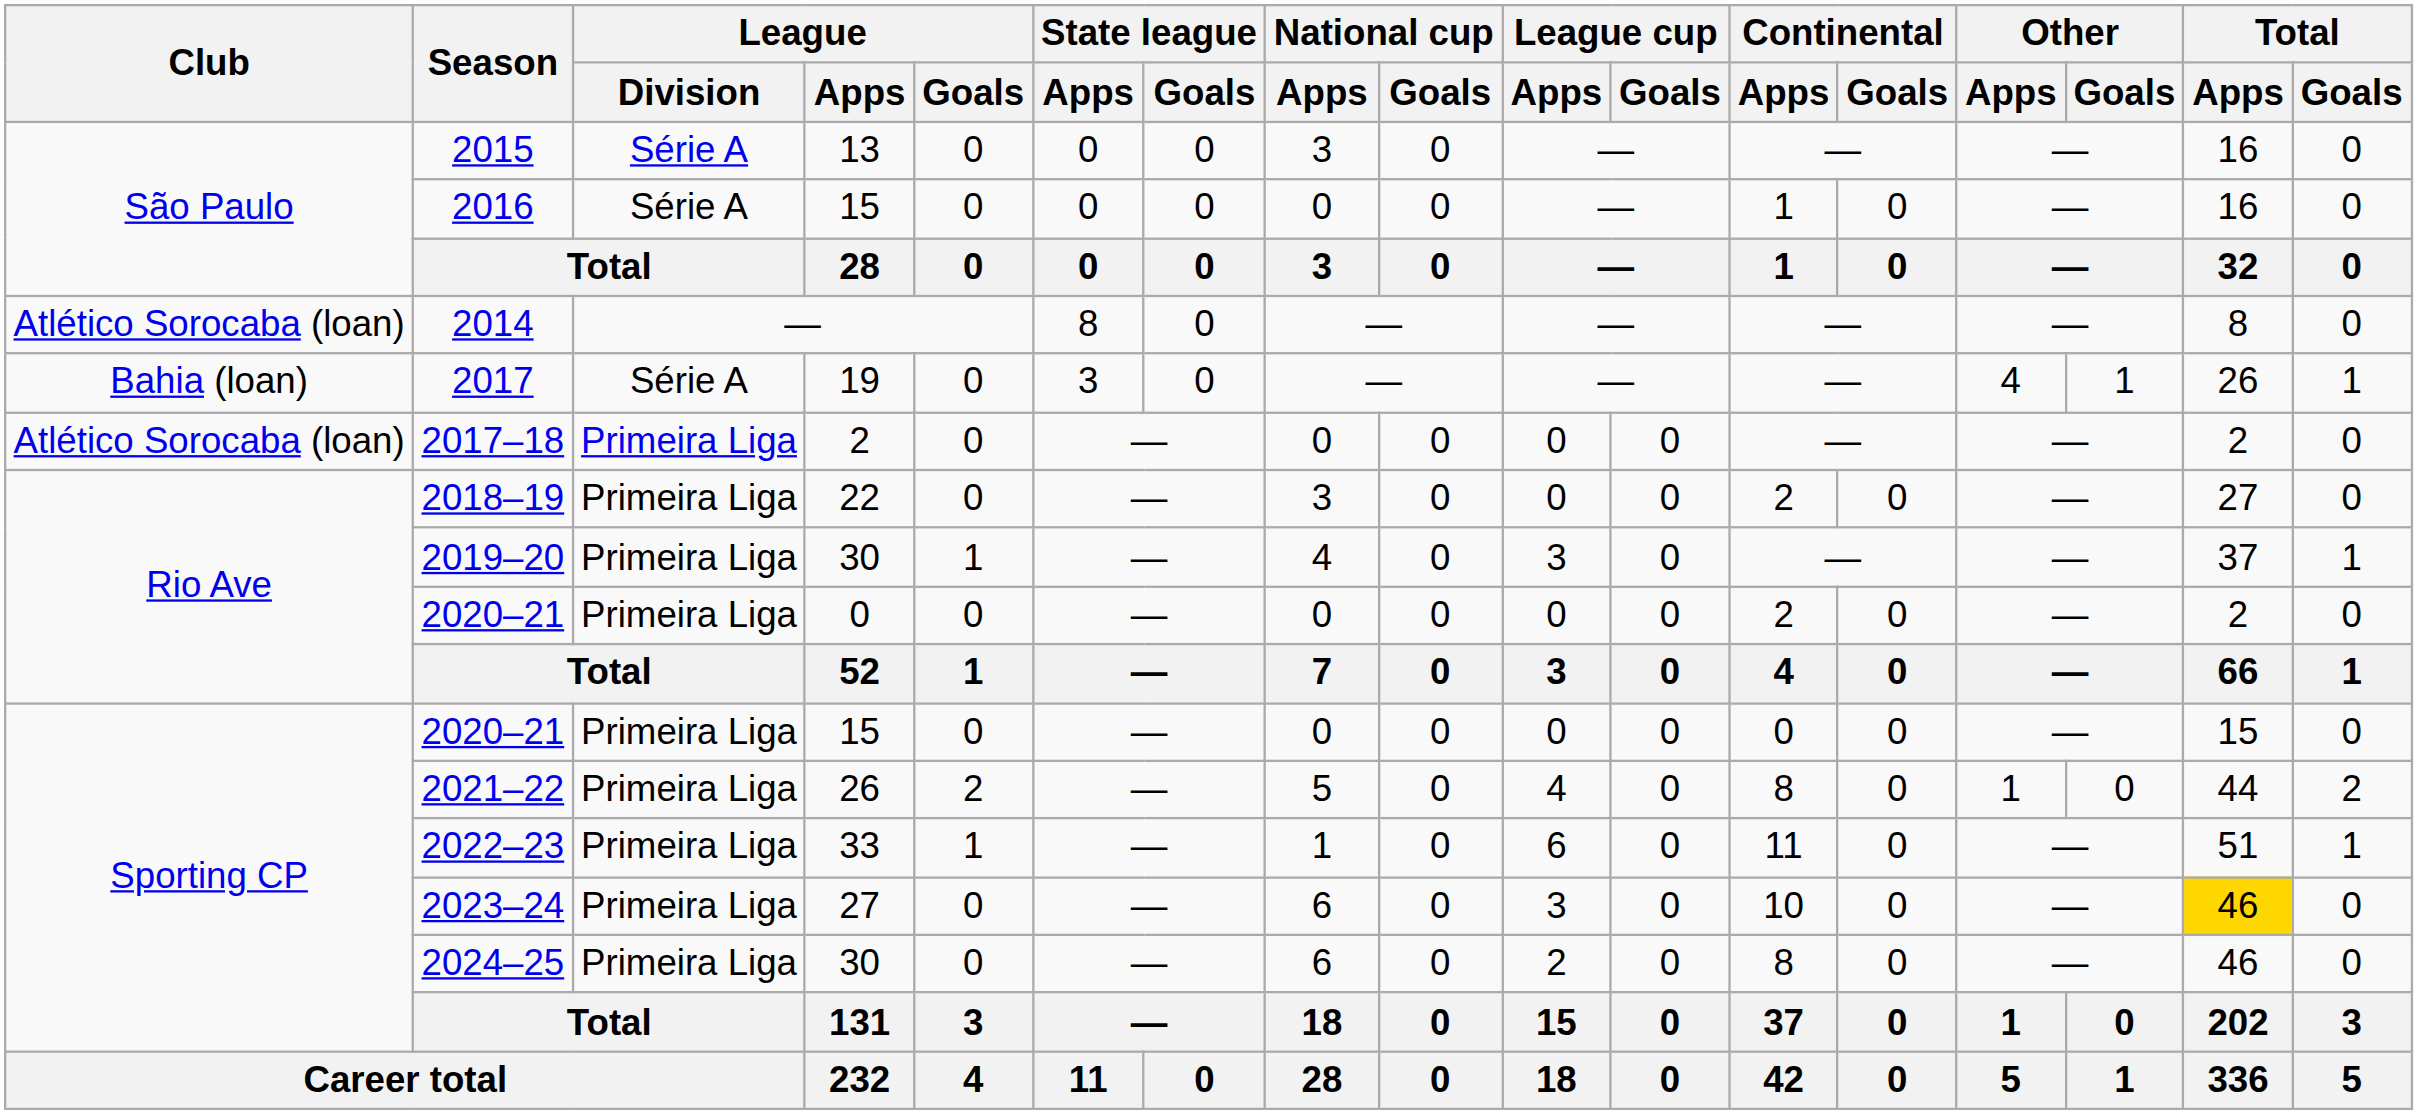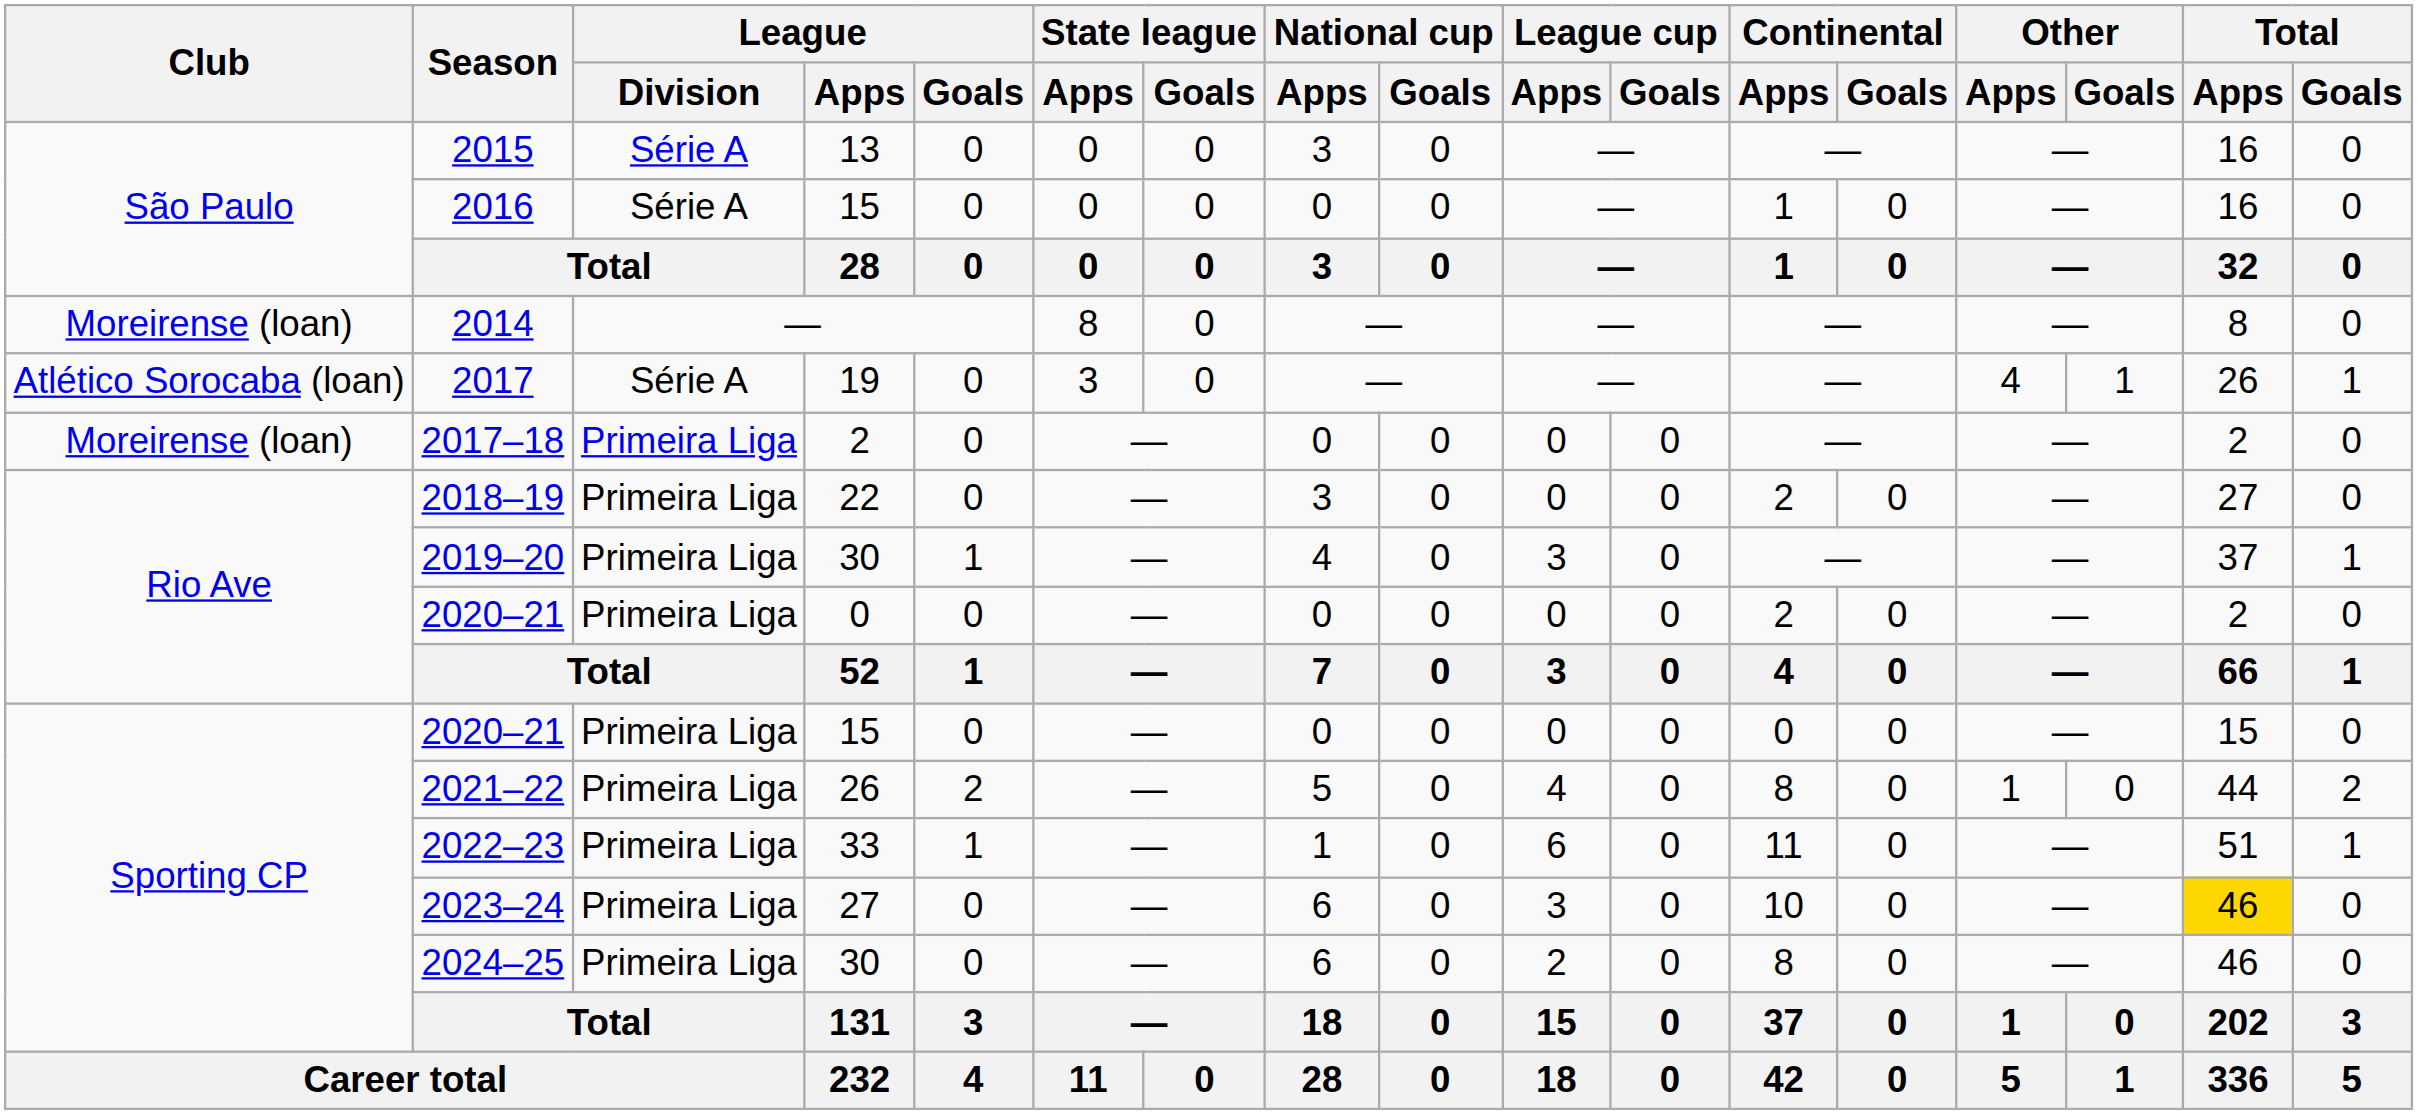 <table class="wikitable" style="text-align: center;">
 <tr>
 <th rowspan="2">Club</th>
 <th rowspan="2">Season</th>
 <th colspan="3">League</th>
 <th colspan="2">State league</th>
 <th colspan="2">National cup</th>
 <th colspan="2">League cup</th>
 <th colspan="2">Continental</th>
 <th colspan="2">Other</th>
 <th colspan="2">Total</th>
 </tr>
 <tr>
 <th>Division</th>
 <th>Apps</th>
 <th>Goals</th>
 <th>Apps</th>
 <th>Goals</th>
 <th>Apps</th>
 <th>Goals</th>
 <th>Apps</th>
 <th>Goals</th>
 <th>Apps</th>
 <th>Goals</th>
 <th>Apps</th>
 <th>Goals</th>
 <th>Apps</th>
 <th>Goals</th>
 </tr>
 <tr>
 <td rowspan="3"><a href='#'>São Paulo</a></td>
 <td><a href='#'>2015</a></td>
 <td><a href='#'>Série A</a></td>
 <td>13</td>
 <td>0</td>
 <td>0</td>
 <td>0</td>
 <td>3</td>
 <td>0</td>
 <td colspan="2">—</td>
 <td colspan="2">—</td>
 <td colspan="2">—</td>
 <td>16</td>
 <td>0</td>
 </tr>
 <tr>
 <td><a href='#'>2016</a></td>
 <td>Série A</td>
 <td>15</td>
 <td>0</td>
 <td>0</td>
 <td>0</td>
 <td>0</td>
 <td>0</td>
 <td colspan="2">—</td>
 <td>1</td>
 <td>0</td>
 <td colspan="2">—</td>
 <td>16</td>
 <td>0</td>
 </tr>
 <tr>
 <th colspan="2">Total</th>
 <th>28</th>
 <th>0</th>
 <th>0</th>
 <th>0</th>
 <th>3</th>
 <th>0</th>
 <th colspan="2">—</th>
 <th>1</th>
 <th>0</th>
 <th colspan="2">—</th>
 <th>32</th>
 <th>0</th>
 </tr>
 <tr>
-<td><a href='#'>Atlético Sorocaba</a> (loan)</td>
+<td><a href='#'>Moreirense</a> (loan)</td>
 <td><a href='#'>2014</a></td>
 <td colspan="3">—</td>
 <td>8</td>
 <td>0</td>
 <td colspan="2">—</td>
 <td colspan="2">—</td>
 <td colspan="2">—</td>
 <td colspan="2">—</td>
 <td>8</td>
 <td>0</td>
 </tr>
 <tr>
-<td><a href='#'>Bahia</a> (loan)</td>
+<td><a href='#'>Atlético Sorocaba</a> (loan)</td>
 <td><a href='#'>2017</a></td>
 <td>Série A</td>
 <td>19</td>
 <td>0</td>
 <td>3</td>
 <td>0</td>
 <td colspan="2">—</td>
 <td colspan="2">—</td>
 <td colspan="2">—</td>
 <td>4</td>
 <td>1</td>
 <td>26</td>
 <td>1</td>
 </tr>
 <tr>
-<td><a href='#'>Atlético Sorocaba</a> (loan)</td>
+<td><a href='#'>Moreirense</a> (loan)</td>
 <td><a href='#'>2017–18</a></td>
 <td><a href='#'>Primeira Liga</a></td>
 <td>2</td>
 <td>0</td>
 <td colspan="2">—</td>
 <td>0</td>
 <td>0</td>
 <td>0</td>
 <td>0</td>
 <td colspan="2">—</td>
 <td colspan="2">—</td>
 <td>2</td>
 <td>0</td>
 </tr>
 <tr>
 <td rowspan="4"><a href='#'>Rio Ave</a></td>
 <td><a href='#'>2018–19</a></td>
 <td>Primeira Liga</td>
 <td>22</td>
 <td>0</td>
 <td colspan="2">—</td>
 <td>3</td>
 <td>0</td>
 <td>0</td>
 <td>0</td>
 <td>2</td>
 <td>0</td>
 <td colspan="2">—</td>
 <td>27</td>
 <td>0</td>
 </tr>
 <tr>
 <td><a href='#'>2019–20</a></td>
 <td>Primeira Liga</td>
 <td>30</td>
 <td>1</td>
 <td colspan="2">—</td>
 <td>4</td>
 <td>0</td>
 <td>3</td>
 <td>0</td>
 <td colspan="2">—</td>
 <td colspan="2">—</td>
 <td>37</td>
 <td>1</td>
 </tr>
 <tr>
 <td><a href='#'>2020–21</a></td>
 <td>Primeira Liga</td>
 <td>0</td>
 <td>0</td>
 <td colspan="2">—</td>
 <td>0</td>
 <td>0</td>
 <td>0</td>
 <td>0</td>
 <td>2</td>
 <td>0</td>
 <td colspan="2">—</td>
 <td>2</td>
 <td>0</td>
 </tr>
 <tr>
 <th colspan="2">Total</th>
 <th>52</th>
 <th>1</th>
 <th colspan="2">—</th>
 <th>7</th>
 <th>0</th>
 <th>3</th>
 <th>0</th>
 <th>4</th>
 <th>0</th>
 <th colspan="2">—</th>
 <th>66</th>
 <th>1</th>
 </tr>
 <tr>
 <td rowspan="6"><a href='#'>Sporting CP</a></td>
 <td><a href='#'>2020–21</a></td>
 <td>Primeira Liga</td>
 <td>15</td>
 <td>0</td>
 <td colspan="2">—</td>
 <td>0</td>
 <td>0</td>
 <td>0</td>
 <td>0</td>
 <td>0</td>
 <td>0</td>
 <td colspan="2">—</td>
 <td>15</td>
 <td>0</td>
 </tr>
 <tr>
 <td><a href='#'>2021–22</a></td>
 <td>Primeira Liga</td>
 <td>26</td>
 <td>2</td>
 <td colspan="2">—</td>
 <td>5</td>
 <td>0</td>
 <td>4</td>
 <td>0</td>
 <td>8</td>
 <td>0</td>
 <td>1</td>
 <td>0</td>
 <td>44</td>
 <td>2</td>
 </tr>
 <tr>
 <td><a href='#'>2022–23</a></td>
 <td>Primeira Liga</td>
 <td>33</td>
 <td>1</td>
 <td colspan="2">—</td>
 <td>1</td>
 <td>0</td>
 <td>6</td>
 <td>0</td>
 <td>11</td>
 <td>0</td>
 <td colspan="2">—</td>
 <td>51</td>
 <td>1</td>
 </tr>
 <tr>
 <td><a href='#'>2023–24</a></td>
 <td>Primeira Liga</td>
 <td>27</td>
 <td>0</td>
 <td colspan="2">—</td>
 <td>6</td>
 <td>0</td>
 <td>3</td>
 <td>0</td>
 <td>10</td>
 <td>0</td>
 <td colspan="2">—</td>
 <td style="background: gold;">46</td>
 <td>0</td>
 </tr>
 <tr>
 <td><a href='#'>2024–25</a></td>
 <td>Primeira Liga</td>
 <td>30</td>
 <td>0</td>
 <td colspan="2">—</td>
 <td>6</td>
 <td>0</td>
 <td>2</td>
 <td>0</td>
 <td>8</td>
 <td>0</td>
 <td colspan="2">—</td>
 <td>46</td>
 <td>0</td>
 </tr>
 <tr>
 <th colspan="2">Total</th>
 <th>131</th>
 <th>3</th>
 <th colspan="2">—</th>
 <th>18</th>
 <th>0</th>
 <th>15</th>
 <th>0</th>
 <th>37</th>
 <th>0</th>
 <th>1</th>
 <th>0</th>
 <th>202</th>
 <th>3</th>
 </tr>
 <tr>
 <th colspan="3">Career total</th>
 <th>232</th>
 <th>4</th>
 <th>11</th>
 <th>0</th>
 <th>28</th>
 <th>0</th>
 <th>18</th>
 <th>0</th>
 <th>42</th>
 <th>0</th>
 <th>5</th>
 <th>1</th>
 <th>336</th>
 <th>5</th>
 </tr>
 </table>
